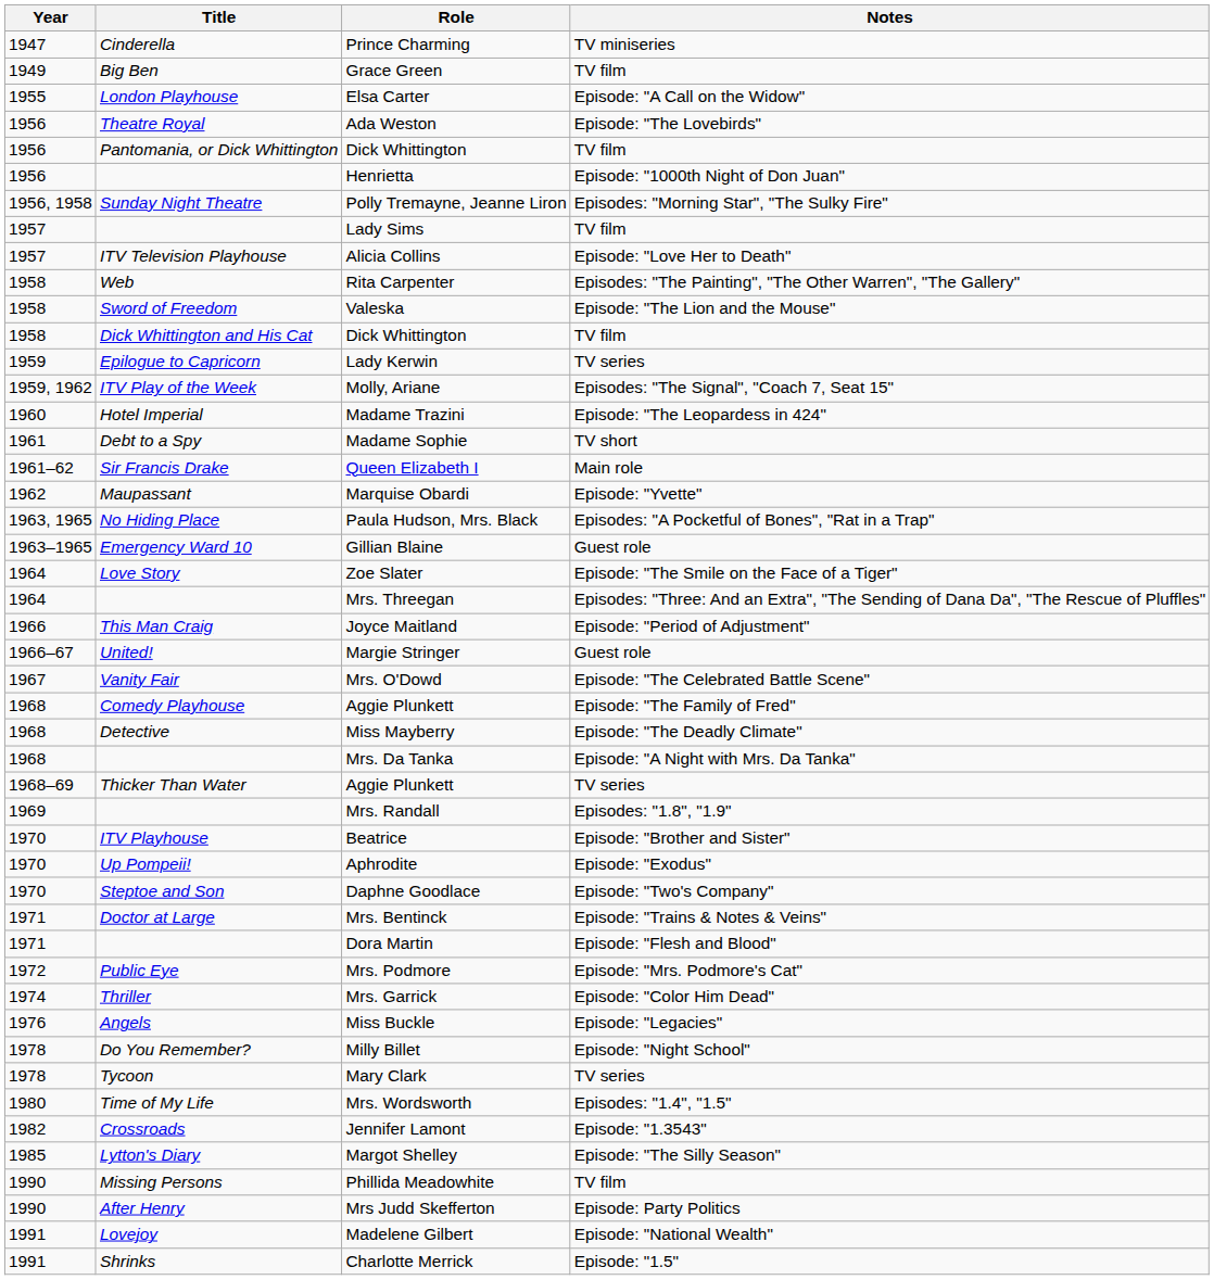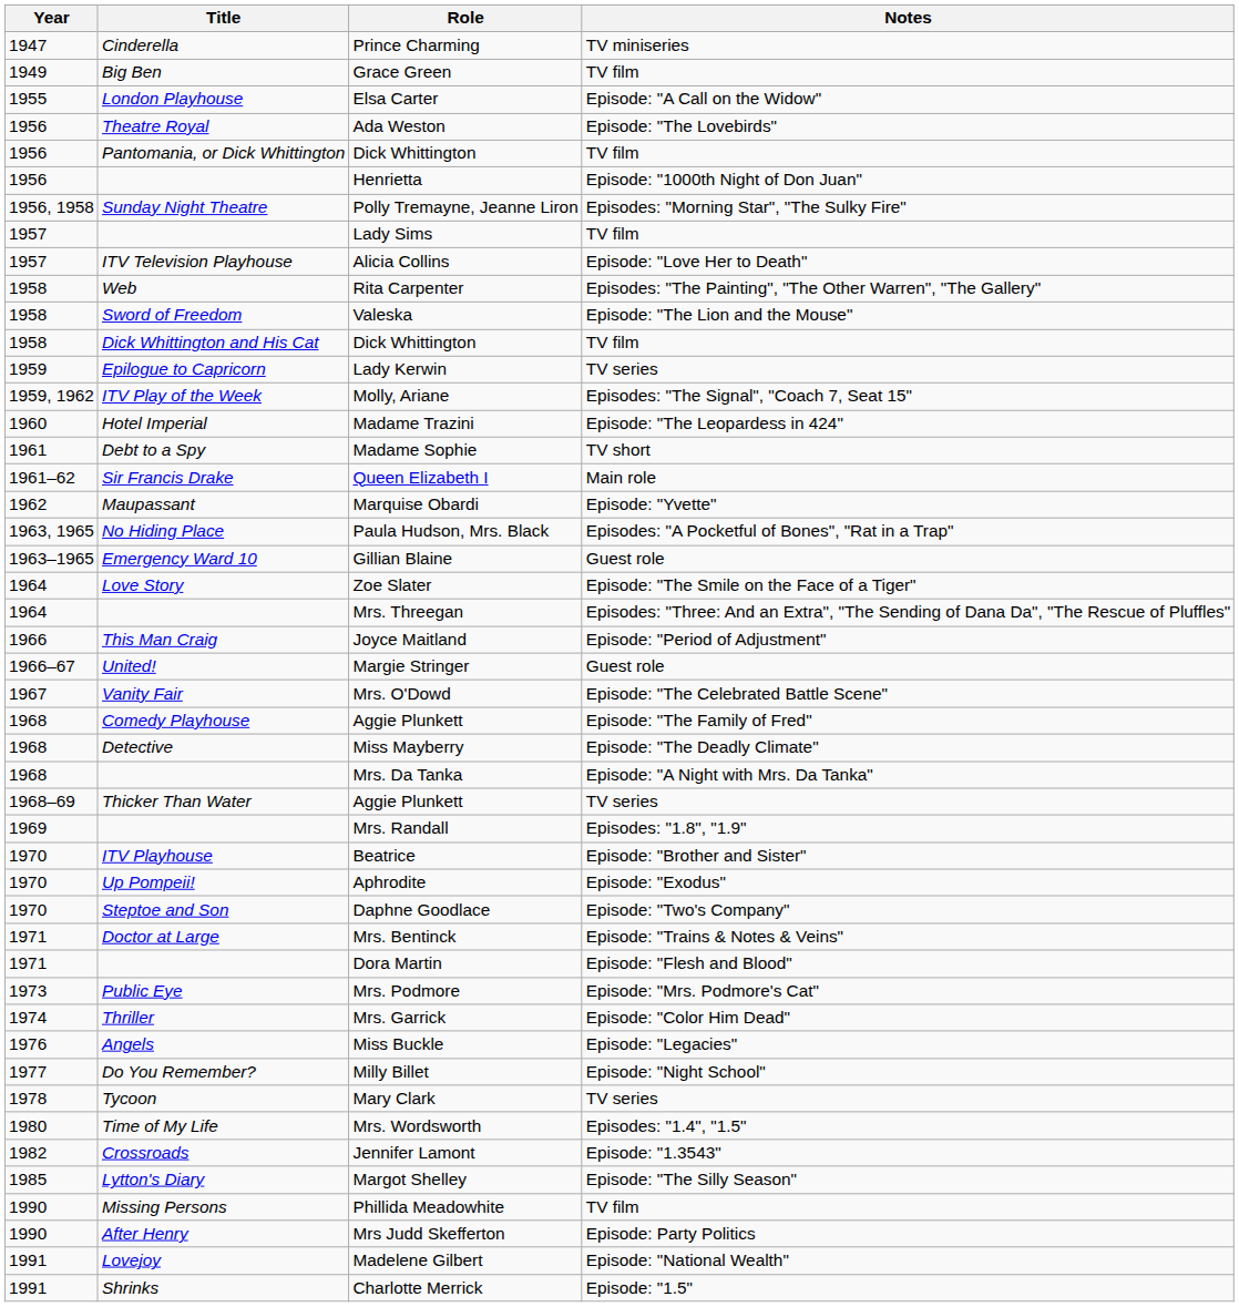 <table class="wikitable sortable">
 <tr>
 <th>Year</th>
 <th>Title</th>
 <th>Role</th>
 <th class="unsortable">Notes</th>
 </tr>
 <tr>
 <td>1947</td>
 <td><em>Cinderella</em></td>
 <td>Prince Charming</td>
 <td>TV miniseries</td>
 </tr>
 <tr>
 <td>1949</td>
 <td><em>Big Ben</em></td>
 <td>Grace Green</td>
 <td>TV film</td>
 </tr>
 <tr>
 <td>1955</td>
 <td><em><a href='#'>London Playhouse</a></em></td>
 <td>Elsa Carter</td>
 <td>Episode: "A Call on the Widow"</td>
 </tr>
 <tr>
 <td>1956</td>
 <td><em><a href='#'>Theatre Royal</a></em></td>
 <td>Ada Weston</td>
 <td>Episode: "The Lovebirds"</td>
 </tr>
 <tr>
 <td>1956</td>
 <td><em>Pantomania, or Dick Whittington</em></td>
 <td>Dick Whittington</td>
 <td>TV film</td>
 </tr>
 <tr>
 <td>1956</td>
 <td><em></em></td>
 <td>Henrietta</td>
 <td>Episode: "1000th Night of Don Juan"</td>
 </tr>
 <tr>
 <td>1956, 1958</td>
 <td><em><a href='#'>Sunday Night Theatre</a></em></td>
 <td>Polly Tremayne, Jeanne Liron</td>
 <td>Episodes: "Morning Star", "The Sulky Fire"</td>
 </tr>
 <tr>
 <td>1957</td>
 <td><em></em></td>
 <td>Lady Sims</td>
 <td>TV film</td>
 </tr>
 <tr>
 <td>1957</td>
 <td><em>ITV Television Playhouse</em></td>
 <td>Alicia Collins</td>
 <td>Episode: "Love Her to Death"</td>
 </tr>
 <tr>
 <td>1958</td>
 <td><em>Web</em></td>
 <td>Rita Carpenter</td>
 <td>Episodes: "The Painting", "The Other Warren", "The Gallery"</td>
 </tr>
 <tr>
 <td>1958</td>
 <td><em><a href='#'>Sword of Freedom</a></em></td>
 <td>Valeska</td>
 <td>Episode: "The Lion and the Mouse"</td>
 </tr>
 <tr>
 <td>1958</td>
 <td><em><a href='#'>Dick Whittington and His Cat</a></em></td>
 <td>Dick Whittington</td>
 <td>TV film</td>
 </tr>
 <tr>
 <td>1959</td>
 <td><em><a href='#'>Epilogue to Capricorn</a></em></td>
 <td>Lady Kerwin</td>
 <td>TV series</td>
 </tr>
 <tr>
 <td>1959, 1962</td>
 <td><em><a href='#'>ITV Play of the Week</a></em></td>
 <td>Molly, Ariane</td>
 <td>Episodes: "The Signal", "Coach 7, Seat 15"</td>
 </tr>
 <tr>
 <td>1960</td>
 <td><em>Hotel Imperial</em></td>
 <td>Madame Trazini</td>
 <td>Episode: "The Leopardess in 424"</td>
 </tr>
 <tr>
 <td>1961</td>
 <td><em>Debt to a Spy</em></td>
 <td>Madame Sophie</td>
 <td>TV short</td>
 </tr>
 <tr>
 <td>1961–62</td>
 <td><em><a href='#'>Sir Francis Drake</a></em></td>
 <td><a href='#'>Queen Elizabeth I</a></td>
 <td>Main role</td>
 </tr>
 <tr>
 <td>1962</td>
 <td><em>Maupassant</em></td>
 <td>Marquise Obardi</td>
 <td>Episode: "Yvette"</td>
 </tr>
 <tr>
 <td>1963, 1965</td>
 <td><em><a href='#'>No Hiding Place</a></em></td>
 <td>Paula Hudson, Mrs. Black</td>
 <td>Episodes: "A Pocketful of Bones", "Rat in a Trap"</td>
 </tr>
 <tr>
 <td>1963–1965</td>
 <td><em><a href='#'>Emergency Ward 10</a></em></td>
 <td>Gillian Blaine</td>
 <td>Guest role</td>
 </tr>
 <tr>
 <td>1964</td>
 <td><em><a href='#'>Love Story</a></em></td>
 <td>Zoe Slater</td>
 <td>Episode: "The Smile on the Face of a Tiger"</td>
 </tr>
 <tr>
 <td>1964</td>
 <td><em></em></td>
 <td>Mrs. Threegan</td>
 <td>Episodes: "Three: And an Extra", "The Sending of Dana Da", "The Rescue of Pluffles"</td>
 </tr>
 <tr>
 <td>1966</td>
 <td><em><a href='#'>This Man Craig</a></em></td>
 <td>Joyce Maitland</td>
 <td>Episode: "Period of Adjustment"</td>
 </tr>
 <tr>
 <td>1966–67</td>
 <td><em><a href='#'>United!</a></em></td>
 <td>Margie Stringer</td>
 <td>Guest role</td>
 </tr>
 <tr>
 <td>1967</td>
 <td><em><a href='#'>Vanity Fair</a></em></td>
 <td>Mrs. O'Dowd</td>
 <td>Episode: "The Celebrated Battle Scene"</td>
 </tr>
 <tr>
 <td>1968</td>
 <td><em><a href='#'>Comedy Playhouse</a></em></td>
 <td>Aggie Plunkett</td>
 <td>Episode: "The Family of Fred"</td>
 </tr>
 <tr>
 <td>1968</td>
 <td><em>Detective</em></td>
 <td>Miss Mayberry</td>
 <td>Episode: "The Deadly Climate"</td>
 </tr>
 <tr>
 <td>1968</td>
 <td><em></em></td>
 <td>Mrs. Da Tanka</td>
 <td>Episode: "A Night with Mrs. Da Tanka"</td>
 </tr>
 <tr>
 <td>1968–69</td>
 <td><em>Thicker Than Water</em></td>
 <td>Aggie Plunkett</td>
 <td>TV series</td>
 </tr>
 <tr>
 <td>1969</td>
 <td><em></em></td>
 <td>Mrs. Randall</td>
 <td>Episodes: "1.8", "1.9"</td>
 </tr>
 <tr>
 <td>1970</td>
 <td><em><a href='#'>ITV Playhouse</a></em></td>
 <td>Beatrice</td>
 <td>Episode: "Brother and Sister"</td>
 </tr>
 <tr>
 <td>1970</td>
 <td><em><a href='#'>Up Pompeii!</a></em></td>
 <td>Aphrodite</td>
 <td>Episode: "Exodus"</td>
 </tr>
 <tr>
 <td>1970</td>
 <td><em><a href='#'>Steptoe and Son</a></em></td>
 <td>Daphne Goodlace</td>
 <td>Episode: "Two's Company"</td>
 </tr>
 <tr>
 <td>1971</td>
 <td><em><a href='#'>Doctor at Large</a></em></td>
 <td>Mrs. Bentinck</td>
 <td>Episode: "Trains & Notes & Veins"</td>
 </tr>
 <tr>
 <td>1971</td>
 <td><em></em></td>
 <td>Dora Martin</td>
 <td>Episode: "Flesh and Blood"</td>
 </tr>
 <tr>
-<td>1972</td>
+<td>1973</td>
 <td><em><a href='#'>Public Eye</a></em></td>
 <td>Mrs. Podmore</td>
 <td>Episode: "Mrs. Podmore's Cat"</td>
 </tr>
 <tr>
 <td>1974</td>
 <td><em><a href='#'>Thriller</a></em></td>
 <td>Mrs. Garrick</td>
 <td>Episode: "Color Him Dead"</td>
 </tr>
 <tr>
 <td>1976</td>
 <td><em><a href='#'>Angels</a></em></td>
 <td>Miss Buckle</td>
 <td>Episode: "Legacies"</td>
 </tr>
 <tr>
-<td>1978</td>
+<td>1977</td>
 <td><em>Do You Remember?</em></td>
 <td>Milly Billet</td>
 <td>Episode: "Night School"</td>
 </tr>
 <tr>
 <td>1978</td>
 <td><em>Tycoon</em></td>
 <td>Mary Clark</td>
 <td>TV series</td>
 </tr>
 <tr>
 <td>1980</td>
 <td><em>Time of My Life</em></td>
 <td>Mrs. Wordsworth</td>
 <td>Episodes: "1.4", "1.5"</td>
 </tr>
 <tr>
 <td>1982</td>
 <td><em><a href='#'>Crossroads</a></em></td>
 <td>Jennifer Lamont</td>
 <td>Episode: "1.3543"</td>
 </tr>
 <tr>
 <td>1985</td>
 <td><em><a href='#'>Lytton's Diary</a></em></td>
 <td>Margot Shelley</td>
 <td>Episode: "The Silly Season"</td>
 </tr>
 <tr>
 <td>1990</td>
 <td><em>Missing Persons</em></td>
 <td>Phillida Meadowhite</td>
 <td>TV film</td>
 </tr>
 <tr>
 <td>1990</td>
 <td><em><a href='#'>After Henry</a></em></td>
 <td>Mrs Judd Skefferton</td>
 <td>Episode: Party Politics</td>
 </tr>
 <tr>
 <td>1991</td>
 <td><em><a href='#'>Lovejoy</a></em></td>
 <td>Madelene Gilbert</td>
 <td>Episode: "National Wealth"</td>
 </tr>
 <tr>
 <td>1991</td>
 <td><em>Shrinks</em></td>
 <td>Charlotte Merrick</td>
 <td>Episode: "1.5"</td>
 </tr>
 </table>
